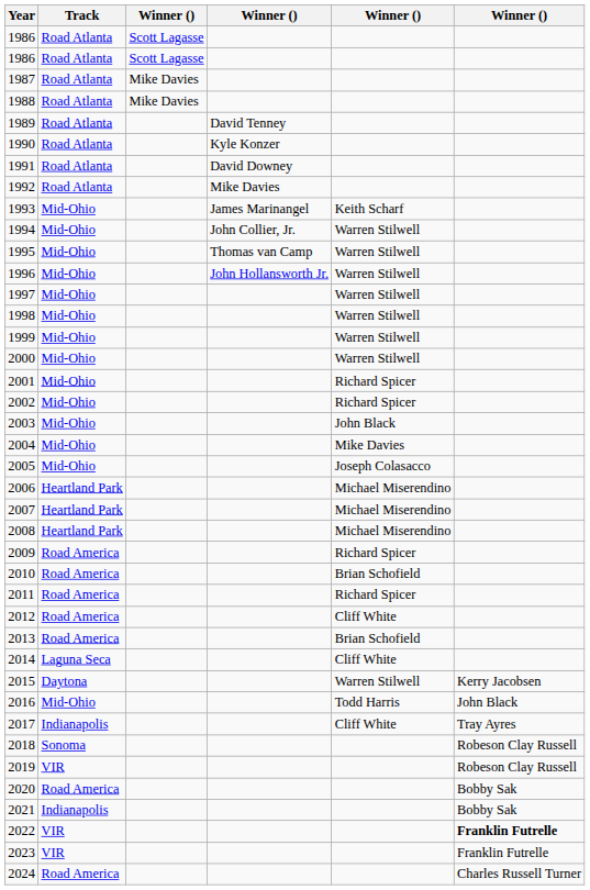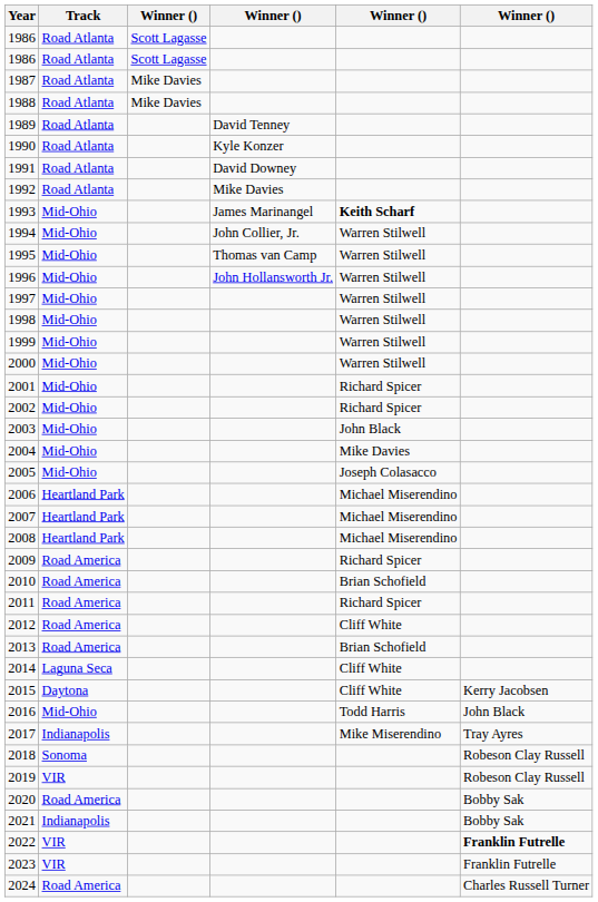 <table class="wikitable">
 <tr>
 <th>Year</th>
 <th>Track</th>
 <th>Winner ()</th>
 <th>Winner ()</th>
 <th>Winner ()</th>
 <th>Winner ()</th>
 </tr>
 <tr>
 <td>1986</td>
 <td><a href='#'>Road Atlanta</a></td>
 <td> <a href='#'>Scott Lagasse</a></td>
 <td></td>
 <td></td>
 <td></td>
 </tr>
 <tr>
 <td>1986</td>
 <td><a href='#'>Road Atlanta</a></td>
 <td> <a href='#'>Scott Lagasse</a></td>
 <td></td>
 <td></td>
 <td></td>
 </tr>
 <tr>
 <td>1987</td>
 <td><a href='#'>Road Atlanta</a></td>
 <td> Mike Davies</td>
 <td></td>
 <td></td>
 <td></td>
 </tr>
 <tr>
 <td>1988</td>
 <td><a href='#'>Road Atlanta</a></td>
 <td> Mike Davies</td>
 <td></td>
 <td></td>
 <td></td>
 </tr>
 <tr>
 <td>1989</td>
 <td><a href='#'>Road Atlanta</a></td>
 <td></td>
 <td> David Tenney</td>
 <td></td>
 <td></td>
 </tr>
 <tr>
 <td>1990</td>
 <td><a href='#'>Road Atlanta</a></td>
 <td></td>
 <td> Kyle Konzer</td>
 <td></td>
 <td></td>
 </tr>
 <tr>
 <td>1991</td>
 <td><a href='#'>Road Atlanta</a></td>
 <td></td>
 <td> David Downey</td>
 <td></td>
 <td></td>
 </tr>
 <tr>
 <td>1992</td>
 <td><a href='#'>Road Atlanta</a></td>
 <td></td>
 <td> Mike Davies</td>
 <td></td>
 <td></td>
 </tr>
 <tr>
 <td>1993</td>
 <td><a href='#'>Mid-Ohio</a></td>
 <td></td>
 <td> James Marinangel</td>
-<td> Keith Scharf</td>
+<td><strong> Keith Scharf</strong></td>
 <td></td>
 </tr>
 <tr>
 <td>1994</td>
 <td><a href='#'>Mid-Ohio</a></td>
 <td></td>
 <td> John Collier, Jr.</td>
 <td> Warren Stilwell</td>
 <td></td>
 </tr>
 <tr>
 <td>1995</td>
 <td><a href='#'>Mid-Ohio</a></td>
 <td></td>
 <td> Thomas van Camp</td>
 <td> Warren Stilwell</td>
 <td></td>
 </tr>
 <tr>
 <td>1996</td>
 <td><a href='#'>Mid-Ohio</a></td>
 <td></td>
 <td> <a href='#'>John Hollansworth Jr.</a></td>
 <td> Warren Stilwell</td>
 <td></td>
 </tr>
 <tr>
 <td>1997</td>
 <td><a href='#'>Mid-Ohio</a></td>
 <td></td>
 <td></td>
 <td> Warren Stilwell</td>
 <td></td>
 </tr>
 <tr>
 <td>1998</td>
 <td><a href='#'>Mid-Ohio</a></td>
 <td></td>
 <td></td>
 <td> Warren Stilwell</td>
 <td></td>
 </tr>
 <tr>
 <td>1999</td>
 <td><a href='#'>Mid-Ohio</a></td>
 <td></td>
 <td></td>
 <td> Warren Stilwell</td>
 <td></td>
 </tr>
 <tr>
 <td>2000</td>
 <td><a href='#'>Mid-Ohio</a></td>
 <td></td>
 <td></td>
 <td> Warren Stilwell</td>
 <td></td>
 </tr>
 <tr>
 <td>2001</td>
 <td><a href='#'>Mid-Ohio</a></td>
 <td></td>
 <td></td>
 <td> Richard Spicer</td>
 <td></td>
 </tr>
 <tr>
 <td>2002</td>
 <td><a href='#'>Mid-Ohio</a></td>
 <td></td>
 <td></td>
 <td> Richard Spicer</td>
 <td></td>
 </tr>
 <tr>
 <td>2003</td>
 <td><a href='#'>Mid-Ohio</a></td>
 <td></td>
 <td></td>
 <td> John Black</td>
 <td></td>
 </tr>
 <tr>
 <td>2004</td>
 <td><a href='#'>Mid-Ohio</a></td>
 <td></td>
 <td></td>
 <td> Mike Davies</td>
 <td></td>
 </tr>
 <tr>
 <td>2005</td>
 <td><a href='#'>Mid-Ohio</a></td>
 <td></td>
 <td></td>
 <td> Joseph Colasacco</td>
 <td></td>
 </tr>
 <tr>
 <td>2006</td>
 <td><a href='#'>Heartland Park</a></td>
 <td></td>
 <td></td>
 <td> Michael Miserendino</td>
 <td></td>
 </tr>
 <tr>
 <td>2007</td>
 <td><a href='#'>Heartland Park</a></td>
 <td></td>
 <td></td>
 <td> Michael Miserendino</td>
 <td></td>
 </tr>
 <tr>
 <td>2008</td>
 <td><a href='#'>Heartland Park</a></td>
 <td></td>
 <td></td>
 <td> Michael Miserendino</td>
 <td></td>
 </tr>
 <tr>
 <td>2009</td>
 <td><a href='#'>Road America</a></td>
 <td></td>
 <td></td>
 <td> Richard Spicer</td>
 <td></td>
 </tr>
 <tr>
 <td>2010</td>
 <td><a href='#'>Road America</a></td>
 <td></td>
 <td></td>
 <td> Brian Schofield</td>
 <td></td>
 </tr>
 <tr>
 <td>2011</td>
 <td><a href='#'>Road America</a></td>
 <td></td>
 <td></td>
 <td> Richard Spicer</td>
 <td></td>
 </tr>
 <tr>
 <td>2012</td>
 <td><a href='#'>Road America</a></td>
 <td></td>
 <td></td>
 <td> Cliff White</td>
 <td></td>
 </tr>
 <tr>
 <td>2013</td>
 <td><a href='#'>Road America</a></td>
 <td></td>
 <td></td>
 <td> Brian Schofield</td>
 <td></td>
 </tr>
 <tr>
 <td>2014</td>
 <td><a href='#'>Laguna Seca</a></td>
 <td></td>
 <td></td>
 <td> Cliff White</td>
 <td></td>
 </tr>
 <tr>
 <td>2015</td>
 <td><a href='#'>Daytona</a></td>
 <td></td>
 <td></td>
-<td> Warren Stilwell</td>
+<td> Cliff White</td>
 <td> Kerry Jacobsen</td>
 </tr>
 <tr>
 <td>2016</td>
 <td><a href='#'>Mid-Ohio</a></td>
 <td></td>
 <td></td>
 <td> Todd Harris</td>
 <td> John Black</td>
 </tr>
 <tr>
 <td>2017</td>
 <td><a href='#'>Indianapolis</a></td>
 <td></td>
 <td></td>
-<td> Cliff White</td>
+<td> Mike Miserendino</td>
 <td> Tray Ayres</td>
 </tr>
 <tr>
 <td>2018</td>
 <td><a href='#'>Sonoma</a></td>
 <td></td>
 <td></td>
 <td></td>
 <td> Robeson Clay Russell</td>
 </tr>
 <tr>
 <td>2019</td>
 <td><a href='#'>VIR</a></td>
 <td></td>
 <td></td>
 <td></td>
 <td> Robeson Clay Russell</td>
 </tr>
 <tr>
 <td>2020</td>
 <td><a href='#'>Road America</a></td>
 <td></td>
 <td></td>
 <td></td>
 <td> Bobby Sak</td>
 </tr>
 <tr>
 <td>2021</td>
 <td><a href='#'>Indianapolis</a></td>
 <td></td>
 <td></td>
 <td></td>
 <td> Bobby Sak</td>
 </tr>
 <tr>
 <td>2022</td>
 <td><a href='#'>VIR</a></td>
 <td></td>
 <td></td>
 <td></td>
 <td><strong> Franklin Futrelle</strong></td>
 </tr>
 <tr>
 <td>2023</td>
 <td><a href='#'>VIR</a></td>
 <td></td>
 <td></td>
 <td></td>
 <td> Franklin Futrelle</td>
 </tr>
 <tr>
 <td>2024</td>
 <td><a href='#'>Road America</a></td>
 <td></td>
 <td></td>
 <td></td>
 <td> Charles Russell Turner</td>
 </tr>
 </table>
